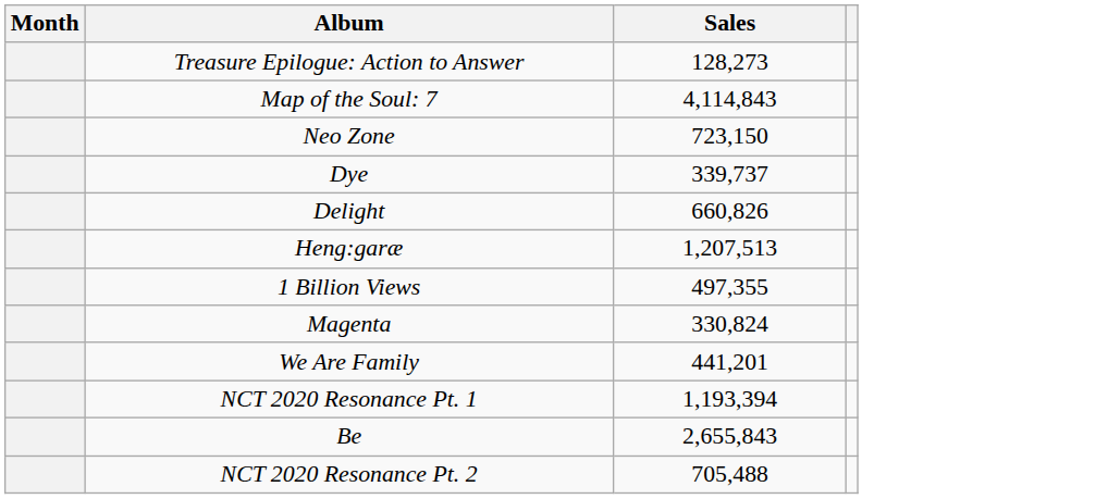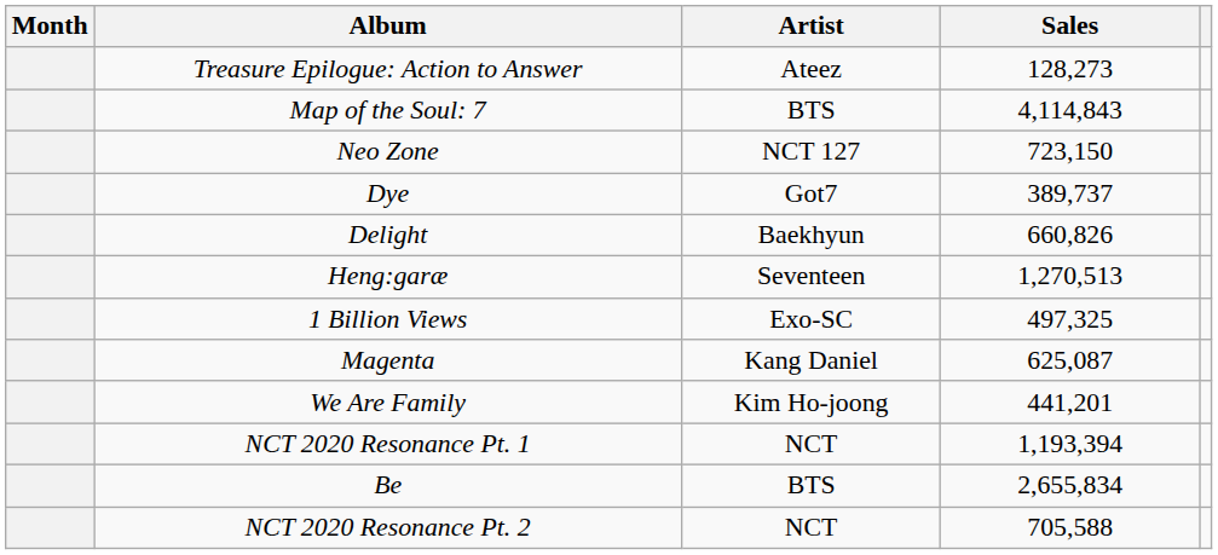 <table class="wikitable plainrowheaders" style="text-align:center">
 <tr>
 <th scope="col">Month</th>
 <th scope="col" width="350">Album</th>
+<th scope="col" width="150">Artist</th>
 <th scope="col" width="150">Sales</th>
 <th scope="col" class="unsortable"></th>
 </tr>
 <tr>
 <th scope="row"></th>
 <td><em>Treasure Epilogue: Action to Answer</em></td>
+<td>Ateez</td>
 <td>128,273</td>
 <td></td>
 </tr>
 <tr>
 <th scope="row"></th>
 <td><em>Map of the Soul: 7</em></td>
+<td>BTS</td>
 <td>4,114,843</td>
 <td></td>
 </tr>
 <tr>
 <th scope="row"></th>
 <td><em>Neo Zone</em></td>
+<td>NCT 127</td>
 <td>723,150</td>
 <td></td>
 </tr>
 <tr>
 <th scope="row"></th>
 <td><em>Dye</em></td>
-<td>339,737</td>
+<td>Got7</td>
+<td>389,737</td>
 <td></td>
 </tr>
 <tr>
 <th scope="row"></th>
 <td><em>Delight</em></td>
+<td>Baekhyun</td>
 <td>660,826</td>
 <td></td>
 </tr>
 <tr>
 <th scope="row"></th>
 <td><em>Heng:garæ</em></td>
-<td>1,207,513</td>
+<td>Seventeen</td>
+<td>1,270,513</td>
 <td></td>
 </tr>
 <tr>
 <th scope="row"></th>
 <td><em>1 Billion Views</em></td>
-<td>497,355</td>
+<td>Exo-SC</td>
+<td>497,325</td>
 <td></td>
 </tr>
 <tr>
 <th scope="row"></th>
 <td><em>Magenta</em></td>
-<td>330,824</td>
+<td>Kang Daniel</td>
+<td>625,087</td>
 <td></td>
 </tr>
 <tr>
 <th scope="row"></th>
 <td><em>We Are Family</em></td>
+<td>Kim Ho-joong</td>
 <td>441,201</td>
 <td></td>
 </tr>
 <tr>
 <th scope="row"></th>
 <td><em>NCT 2020 Resonance Pt. 1</em></td>
+<td>NCT</td>
 <td>1,193,394</td>
 <td></td>
 </tr>
 <tr>
 <th scope="row"></th>
 <td><em>Be</em></td>
-<td>2,655,843</td>
+<td>BTS</td>
+<td>2,655,834</td>
 <td></td>
 </tr>
 <tr>
 <th scope="row"></th>
 <td><em>NCT 2020 Resonance Pt. 2</em></td>
-<td>705,488</td>
+<td>NCT</td>
+<td>705,588</td>
 <td></td>
 </tr>
 </table>
